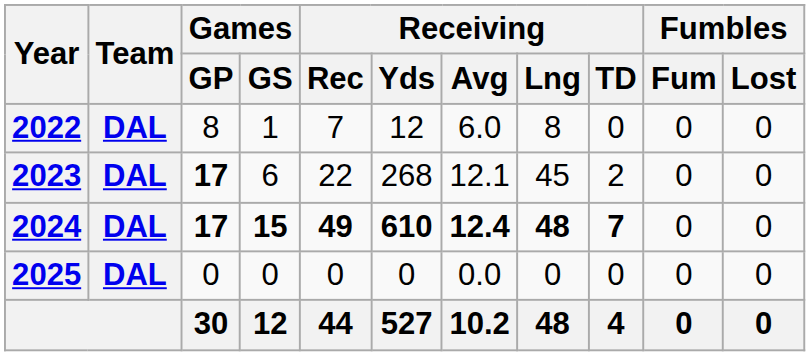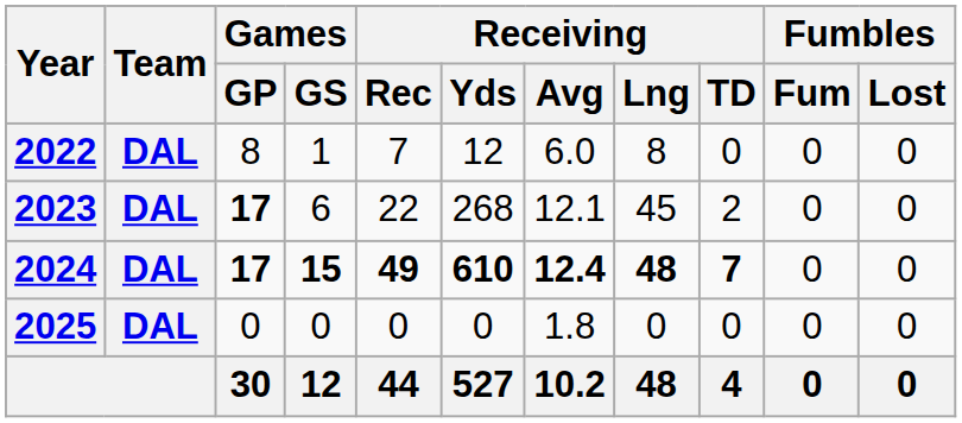 <table class="wikitable" style="text-align:center;">
 <tr>
 <th rowspan="2">Year</th>
 <th rowspan="2">Team</th>
 <th colspan="2">Games</th>
 <th colspan="5">Receiving</th>
 <th colspan="2">Fumbles</th>
 </tr>
 <tr>
 <th>GP</th>
 <th>GS</th>
 <th>Rec</th>
 <th>Yds</th>
 <th>Avg</th>
 <th>Lng</th>
 <th>TD</th>
 <th>Fum</th>
 <th>Lost</th>
 </tr>
 <tr>
 <th><a href='#'>2022</a></th>
 <th><a href='#'>DAL</a></th>
 <td>8</td>
 <td>1</td>
 <td>7</td>
 <td>12</td>
 <td>6.0</td>
 <td>8</td>
 <td>0</td>
 <td>0</td>
 <td>0</td>
 </tr>
 <tr>
 <th><a href='#'>2023</a></th>
 <th><a href='#'>DAL</a></th>
 <td><strong>17</strong></td>
 <td>6</td>
 <td>22</td>
 <td>268</td>
 <td>12.1</td>
 <td>45</td>
 <td>2</td>
 <td>0</td>
 <td>0</td>
 </tr>
 <tr>
 <th><a href='#'>2024</a></th>
 <th><a href='#'>DAL</a></th>
 <td><strong>17</strong></td>
 <td><strong>15</strong></td>
 <td><strong>49</strong></td>
 <td><strong>610</strong></td>
 <td><strong>12.4</strong></td>
 <td><strong>48</strong></td>
 <td><strong>7</strong></td>
 <td>0</td>
 <td>0</td>
 </tr>
 <tr>
 <th><a href='#'>2025</a></th>
 <th><a href='#'>DAL</a></th>
 <td>0</td>
 <td>0</td>
 <td>0</td>
 <td>0</td>
-<td>0.0</td>
+<td>1.8</td>
 <td>0</td>
 <td>0</td>
 <td>0</td>
 <td>0</td>
 </tr>
 <tr>
 <th colspan="2"></th>
 <th>30</th>
 <th>12</th>
 <th>44</th>
 <th>527</th>
 <th>10.2</th>
 <th>48</th>
 <th>4</th>
 <th>0</th>
 <th>0</th>
 </tr>
 </table>
